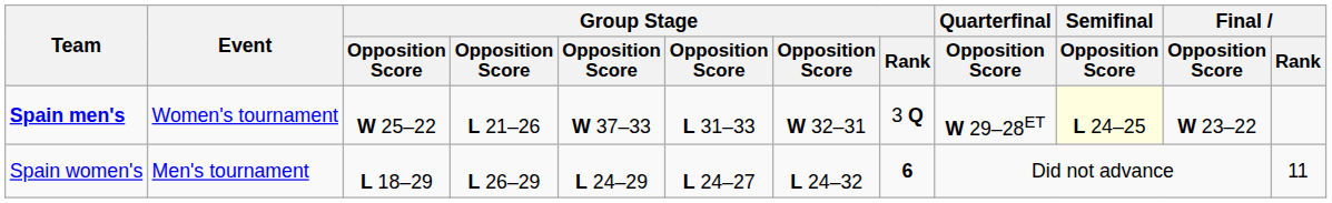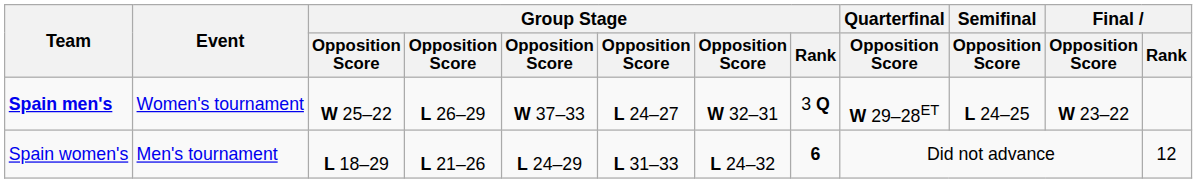 <table class="wikitable" style="font-size:90%">
 <tr>
 <th rowspan=2>Team</th>
 <th rowspan=2>Event</th>
 <th colspan=6>Group Stage</th>
 <th>Quarterfinal</th>
 <th>Semifinal</th>
 <th colspan=2>Final / </th>
 </tr>
 <tr style="font-size:95%">
 <th>Opposition<br>Score</th>
 <th>Opposition<br>Score</th>
 <th>Opposition<br>Score</th>
 <th>Opposition<br>Score</th>
 <th>Opposition<br>Score</th>
 <th>Rank</th>
 <th>Opposition<br>Score</th>
 <th>Opposition<br>Score</th>
 <th>Opposition<br>Score</th>
 <th>Rank</th>
 </tr>
 <tr align=center>
 <td align=left><strong><a href='#'>Spain men's</a></strong></td>
 <td align=left><a href='#'>Women's tournament</a></td>
 <td><br><strong>W</strong> 25–22</td>
-<td><br><strong>L</strong> 21–26</td>
+<td><br><strong>L</strong> 26–29</td>
 <td><br><strong>W</strong> 37–33</td>
-<td><br><strong>L</strong> 31–33</td>
+<td><br><strong>L</strong> 24–27</td>
 <td><br><strong>W</strong> 32–31</td>
 <td>3 <strong>Q</strong></td>
 <td><br><strong>W</strong> 29–28<sup>ET</sup></td>
-<td style="background: lightyellow;"><br><strong>L</strong> 24–25</td>
+<td><br><strong>L</strong> 24–25</td>
 <td><br><strong>W</strong> 23–22</td>
 <td></td>
 </tr>
 <tr align=center>
 <td align=left><a href='#'>Spain women's</a></td>
 <td align=left><a href='#'>Men's tournament</a></td>
 <td><br><strong>L</strong> 18–29</td>
-<td><br><strong>L</strong> 26–29</td>
+<td><br><strong>L</strong> 21–26</td>
 <td><br><strong>L</strong> 24–29</td>
-<td><br><strong>L</strong> 24–27</td>
+<td><br><strong>L</strong> 31–33</td>
 <td><br><strong>L</strong> 24–32</td>
 <td><strong>6</strong></td>
 <td colspan="3">Did not advance</td>
-<td>11</td>
+<td>12</td>
 </tr>
 </table>
